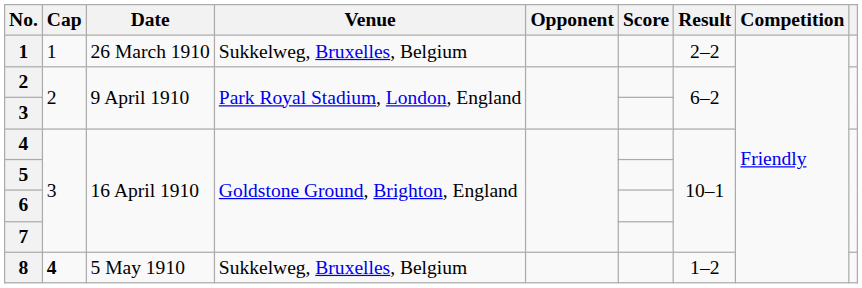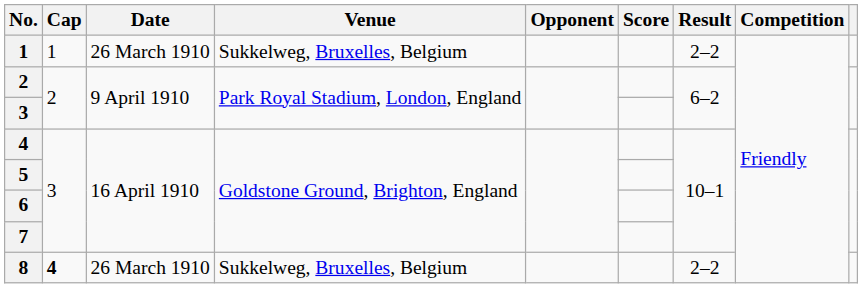 <table class="wikitable plainrowheaders sortable">
 <tr>
 <th scope=col>No.</th>
 <th scope=col>Cap</th>
 <th scope=col>Date</th>
 <th scope=col>Venue</th>
 <th scope=col>Opponent</th>
 <th scope=col>Score</th>
 <th scope=col>Result</th>
 <th scope=col>Competition</th>
 <th scope=col class=unsortable></th>
 </tr>
 <tr>
 <th scope=row>1</th>
 <td>1</td>
 <td>26 March 1910</td>
 <td>Sukkelweg, <a href='#'>Bruxelles</a>, Belgium</td>
 <td></td>
 <td></td>
 <td style="text-align:center;">2–2</td>
 <td rowspan=8><a href='#'>Friendly</a></td>
 <td></td>
 </tr>
 <tr>
 <th scope=row>2</th>
 <td rowspan=2>2</td>
 <td rowspan=2>9 April 1910</td>
 <td rowspan=2><a href='#'>Park Royal Stadium</a>, <a href='#'>London</a>, England</td>
 <td rowspan=2></td>
 <td></td>
 <td rowspan=2 style="text-align:center;">6–2</td>
 <td rowspan=2></td>
 </tr>
 <tr>
 <th scope=row>3</th>
 <td></td>
 </tr>
 <tr>
 <th scope=row>4</th>
 <td rowspan=4>3</td>
 <td rowspan=4>16 April 1910</td>
 <td rowspan=4><a href='#'>Goldstone Ground</a>, <a href='#'>Brighton</a>, England</td>
 <td rowspan=4></td>
 <td></td>
 <td rowspan=4 style="text-align:center;">10–1</td>
 <td rowspan=4></td>
 </tr>
 <tr>
 <th scope=row>5</th>
 <td></td>
 </tr>
 <tr>
 <th scope=row>6</th>
 <td></td>
 </tr>
 <tr>
 <th scope=row>7</th>
 <td></td>
 </tr>
 <tr>
 <th scope=row>8</th>
 <td><strong>4</strong></td>
-<td>5 May 1910</td>
+<td>26 March 1910</td>
 <td>Sukkelweg, <a href='#'>Bruxelles</a>, Belgium</td>
 <td></td>
 <td></td>
-<td style="text-align:center;">1–2</td>
+<td style="text-align:center;">2–2</td>
 <td></td>
 </tr>
 </table>
